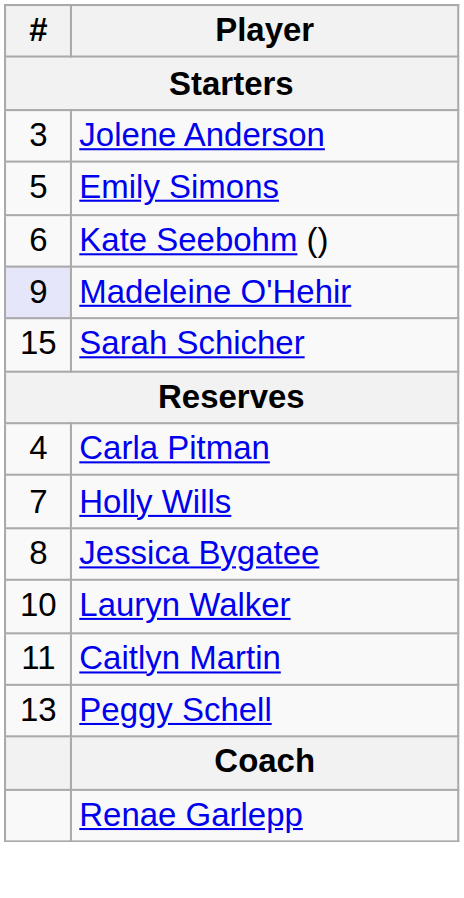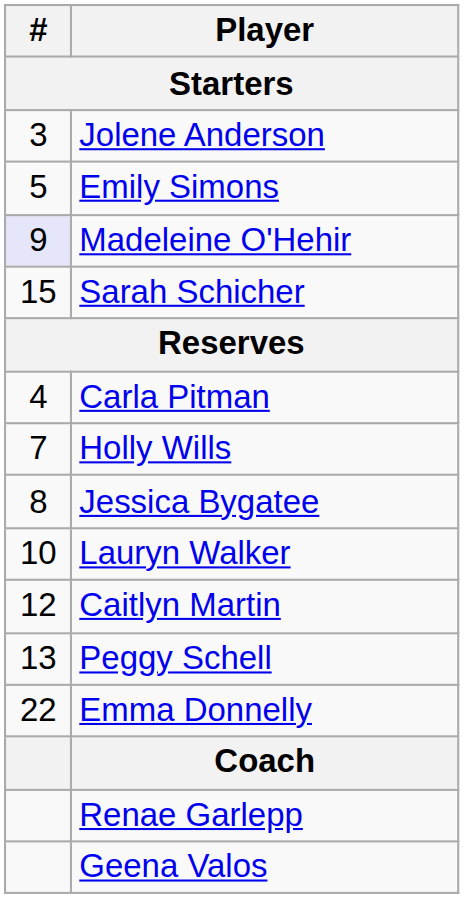 <table class="wikitable" style="text-align:center">
 <tr>
 <th scope="col" width="25px">#</th>
 <th scope="col" width="180px">Player</th>
 </tr>
 <tr>
 <th scope="col" colspan="2">Starters</th>
 </tr>
 <tr>
 <td>3</td>
 <td style="text-align:left"><a href='#'>Jolene Anderson</a></td>
 </tr>
 <tr>
 <td>5</td>
 <td style="text-align:left"><a href='#'>Emily Simons</a></td>
-</tr>
-<tr>
-<td>6</td>
-<td style="text-align:left"><a href='#'>Kate Seebohm</a> ()</td>
 </tr>
 <tr>
 <td style="background: lavender;">9</td>
 <td style="text-align:left"><a href='#'>Madeleine O'Hehir</a></td>
 </tr>
 <tr>
 <td>15</td>
 <td style="text-align:left"><a href='#'>Sarah Schicher</a></td>
 </tr>
 <tr>
 <th scope="col" colspan="2">Reserves</th>
 </tr>
 <tr>
 <td>4</td>
 <td style="text-align:left"><a href='#'>Carla Pitman</a></td>
 </tr>
 <tr>
 <td>7</td>
 <td style="text-align:left"><a href='#'>Holly Wills</a></td>
 </tr>
 <tr>
 <td>8</td>
 <td style="text-align:left"><a href='#'>Jessica Bygatee</a></td>
 </tr>
 <tr>
 <td>10</td>
 <td style="text-align:left"><a href='#'>Lauryn Walker</a></td>
 </tr>
 <tr>
-<td>11</td>
+<td>12</td>
 <td style="text-align:left"><a href='#'>Caitlyn Martin</a></td>
 </tr>
 <tr>
 <td>13</td>
 <td style="text-align:left"><a href='#'>Peggy Schell</a></td>
+</tr>
+<tr>
+<td>22</td>
+<td style="text-align:left"><a href='#'>Emma Donnelly</a></td>
 </tr>
 <tr>
 <th scope="col" width="25px"></th>
 <th scope="col" width="180px">Coach</th>
 </tr>
 <tr>
 <td></td>
 <td style="text-align:left"><a href='#'>Renae Garlepp</a></td>
 </tr>
+<tr>
+<td></td>
+<td style="text-align:left"><a href='#'>Geena Valos</a></td>
+</tr>
 </table>
